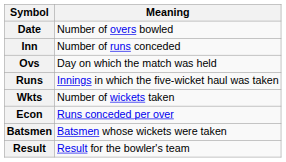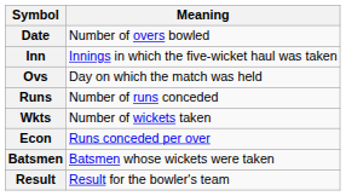 <table class="wikitable plainrowheaders">
 <tr>
 <th scope="col">Symbol</th>
 <th scope="col">Meaning</th>
 </tr>
 <tr>
 <th scope="row">Date</th>
 <td>Number of <a href='#'>overs</a> bowled</td>
 </tr>
 <tr>
 <th scope="row">Inn</th>
-<td>Number of <a href='#'>runs</a> conceded</td>
+<td><a href='#'>Innings</a> in which the five-wicket haul was taken</td>
 </tr>
 <tr>
 <th scope="row">Ovs</th>
 <td>Day on which the match was held</td>
 </tr>
 <tr>
 <th scope="row">Runs</th>
-<td><a href='#'>Innings</a> in which the five-wicket haul was taken</td>
+<td>Number of <a href='#'>runs</a> conceded</td>
 </tr>
 <tr>
 <th scope="row">Wkts</th>
 <td>Number of <a href='#'>wickets</a> taken</td>
 </tr>
 <tr>
 <th scope="row">Econ</th>
 <td><a href='#'>Runs conceded per over</a></td>
 </tr>
 <tr>
 <th scope="row">Batsmen</th>
 <td><a href='#'>Batsmen</a> whose wickets were taken</td>
 </tr>
 <tr>
 <th scope="row">Result</th>
 <td><a href='#'>Result</a> for the bowler's team</td>
 </tr>
 </table>
